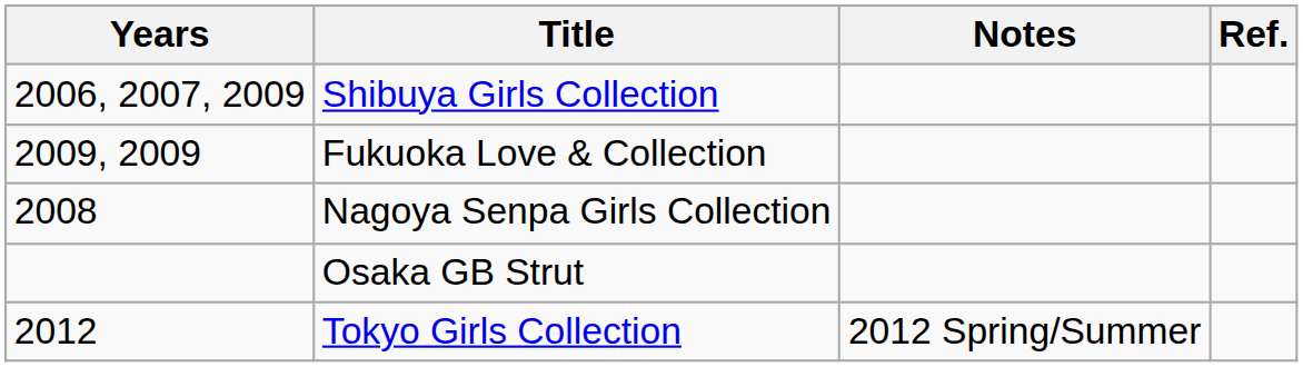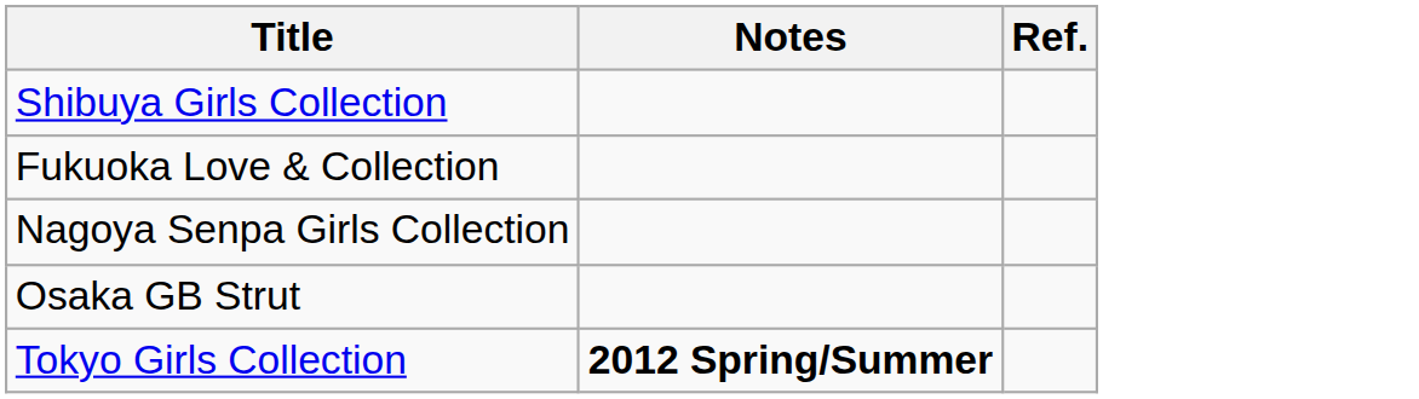 <table class="wikitable">
 <tr>
-<th>Years</th>
 <th>Title</th>
 <th>Notes</th>
 <th>Ref.</th>
 </tr>
 <tr>
-<td>2006, 2007, 2009</td>
 <td><a href='#'>Shibuya Girls Collection</a></td>
 <td></td>
 <td></td>
 </tr>
 <tr>
-<td>2009, 2009</td>
 <td>Fukuoka Love & Collection</td>
 <td></td>
 <td></td>
 </tr>
 <tr>
-<td>2008</td>
 <td>Nagoya Senpa Girls Collection</td>
 <td></td>
 <td></td>
 </tr>
 <tr>
-<td></td>
 <td>Osaka GB Strut</td>
 <td></td>
 <td></td>
 </tr>
 <tr>
-<td>2012</td>
 <td><a href='#'>Tokyo Girls Collection</a></td>
-<td>2012 Spring/Summer</td>
+<td><strong>2012 Spring/Summer</strong></td>
 <td></td>
 </tr>
 </table>
